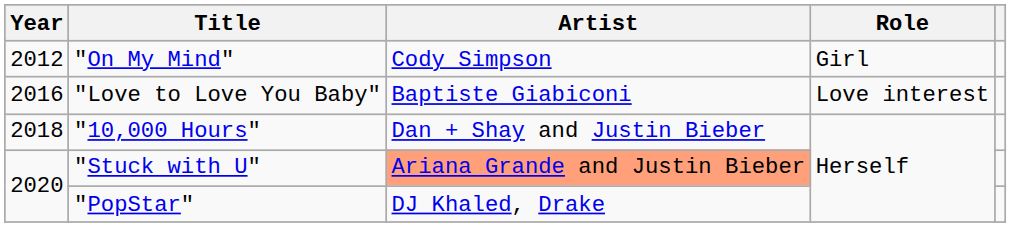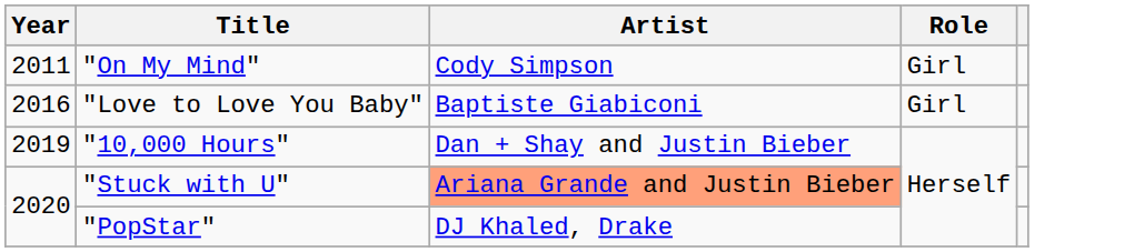 <table class="wikitable">
 <tr>
 <th>Year</th>
 <th>Title</th>
 <th>Artist</th>
 <th>Role</th>
 <th></th>
 </tr>
 <tr>
-<td>2012</td>
+<td>2011</td>
 <td>"<a href='#'>On My Mind</a>"</td>
 <td><a href='#'>Cody Simpson</a></td>
 <td>Girl</td>
 <td></td>
 </tr>
 <tr>
 <td>2016</td>
 <td>"Love to Love You Baby"</td>
 <td><a href='#'>Baptiste Giabiconi</a></td>
-<td>Love interest</td>
+<td>Girl</td>
 <td></td>
 </tr>
 <tr>
-<td>2018</td>
+<td>2019</td>
 <td>"<a href='#'>10,000 Hours</a>"</td>
 <td><a href='#'>Dan + Shay</a> and <a href='#'>Justin Bieber</a></td>
 <td rowspan="3">Herself</td>
 <td></td>
 </tr>
 <tr>
 <td rowspan="2">2020</td>
 <td>"<a href='#'>Stuck with U</a>"</td>
 <td style="background: lightsalmon;"><a href='#'>Ariana Grande</a> and Justin Bieber</td>
 <td></td>
 </tr>
 <tr>
 <td>"<a href='#'>PopStar</a>"</td>
 <td><a href='#'>DJ Khaled</a>, <a href='#'>Drake</a></td>
 <td></td>
 </tr>
 </table>
